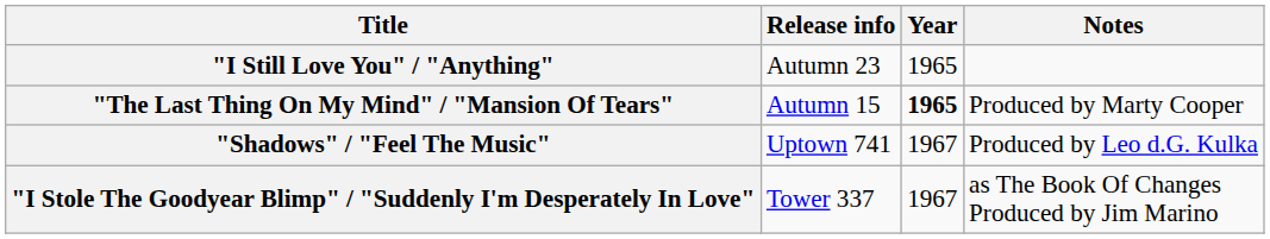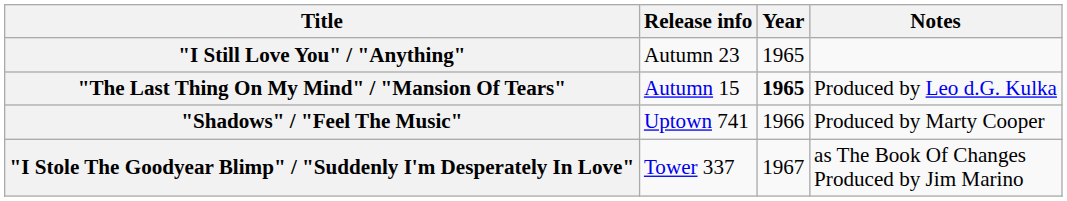 <table class="wikitable plainrowheaders sortable">
 <tr>
 <th scope="col">Title</th>
 <th scope="col">Release info</th>
 <th scope="col">Year</th>
 <th scope="col" class="unsortable">Notes</th>
 </tr>
 <tr>
 <th scope="row">"I Still Love You" / "Anything"</th>
 <td>Autumn 23</td>
 <td>1965</td>
 <td></td>
 </tr>
 <tr>
 <th scope="row">"The Last Thing On My Mind" / "Mansion Of Tears"</th>
 <td><a href='#'>Autumn</a> 15</td>
 <td><strong>1965</strong></td>
-<td>Produced by Marty Cooper</td>
+<td>Produced by <a href='#'>Leo d.G. Kulka</a></td>
 </tr>
 <tr>
 <th scope="row">"Shadows" / "Feel The Music"</th>
 <td><a href='#'>Uptown</a> 741</td>
-<td>1967</td>
-<td>Produced by <a href='#'>Leo d.G. Kulka</a></td>
+<td>1966</td>
+<td>Produced by Marty Cooper</td>
 </tr>
 <tr>
 <th scope="row">"I Stole The Goodyear Blimp" / "Suddenly I'm Desperately In Love"</th>
 <td><a href='#'>Tower</a> 337</td>
 <td>1967</td>
 <td>as The Book Of Changes<br>Produced by Jim Marino</td>
 </tr>
 </table>
